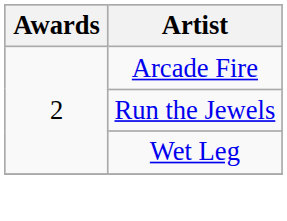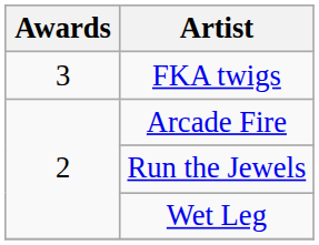 <table class="wikitable" rowspan="2" style="text-align:center;">
 <tr>
 <th scope="col" style="width:55px;">Awards</th>
 <th scope="col" style="text-align:center;">Artist</th>
+</tr>
+<tr>
+<td>3</td>
+<td><a href='#'>FKA twigs</a></td>
 </tr>
 <tr>
 <td rowspan="3">2</td>
 <td><a href='#'>Arcade Fire</a></td>
 </tr>
 <tr>
 <td><a href='#'>Run the Jewels</a></td>
 </tr>
 <tr>
 <td><a href='#'>Wet Leg</a></td>
 </tr>
 <tr>
 </tr>
 </table>
